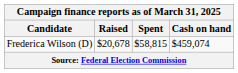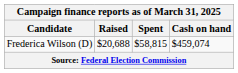 <table class="wikitable sortable">
 <tr>
 <th colspan=4>Campaign finance reports as of March 31, 2025</th>
 </tr>
 <tr style="text-align:center;">
 <th>Candidate</th>
 <th>Raised</th>
 <th>Spent</th>
 <th>Cash on hand</th>
 </tr>
 <tr>
 <td>Frederica Wilson (D)</td>
-<td>$20,678</td>
+<td>$20,688</td>
 <td>$58,815</td>
 <td>$459,074</td>
 </tr>
 <tr>
 <th colspan="4"><small>Source: <a href='#'>Federal Election Commission</a></small></th>
 </tr>
 </table>
